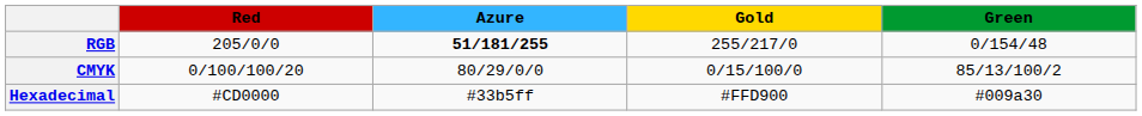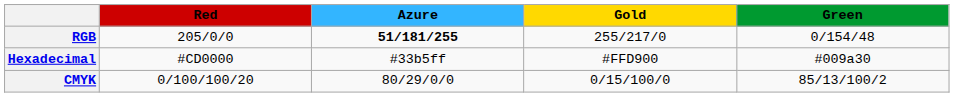 <table class="wikitable" style="text-align:center;">
 <tr>
 <th></th>
 <th style="background:#CD0000; width:200px"><span>Red</span></th>
 <th style="background:#33b5ff; width:200px"><span>Azure</span></th>
 <th style="background:#FFD900; width:200px">Gold</th>
 <th style="background:#009a30; width:200px"><span>Green</span></th>
 </tr>
 <tr>
 <td style="background:#F2F2F2; text-align:right"><strong><a href='#'>RGB</a></strong></td>
 <td><code>205/0/0</code></td>
 <td><strong><code>51/181/255</code></strong></td>
 <td><code>255/217/0</code></td>
 <td><code>0/154/48</code></td>
 </tr>
 <tr>
+<td style="background:#F2F2F2; text-align:right"><strong><a href='#'>Hexadecimal</a></strong></td>
+<td><code>#CD0000</code></td>
+<td><code>#33b5ff</code></td>
+<td><code>#FFD900</code></td>
+<td><code>#009a30</code></td>
+</tr>
+<tr>
 <td style="background:#F2F2F2; text-align:right"><strong><a href='#'>CMYK</a></strong></td>
 <td><code>0/100/100/20</code></td>
 <td><code>80/29/0/0</code></td>
 <td><code>0/15/100/0</code></td>
 <td><code>85/13/100/2</code></td>
 </tr>
-<tr>
-<td style="background:#F2F2F2; text-align:right"><strong><a href='#'>Hexadecimal</a></strong></td>
-<td><code>#CD0000</code></td>
-<td><code>#33b5ff</code></td>
-<td><code>#FFD900</code></td>
-<td><code>#009a30</code></td>
-</tr>
 </table>
